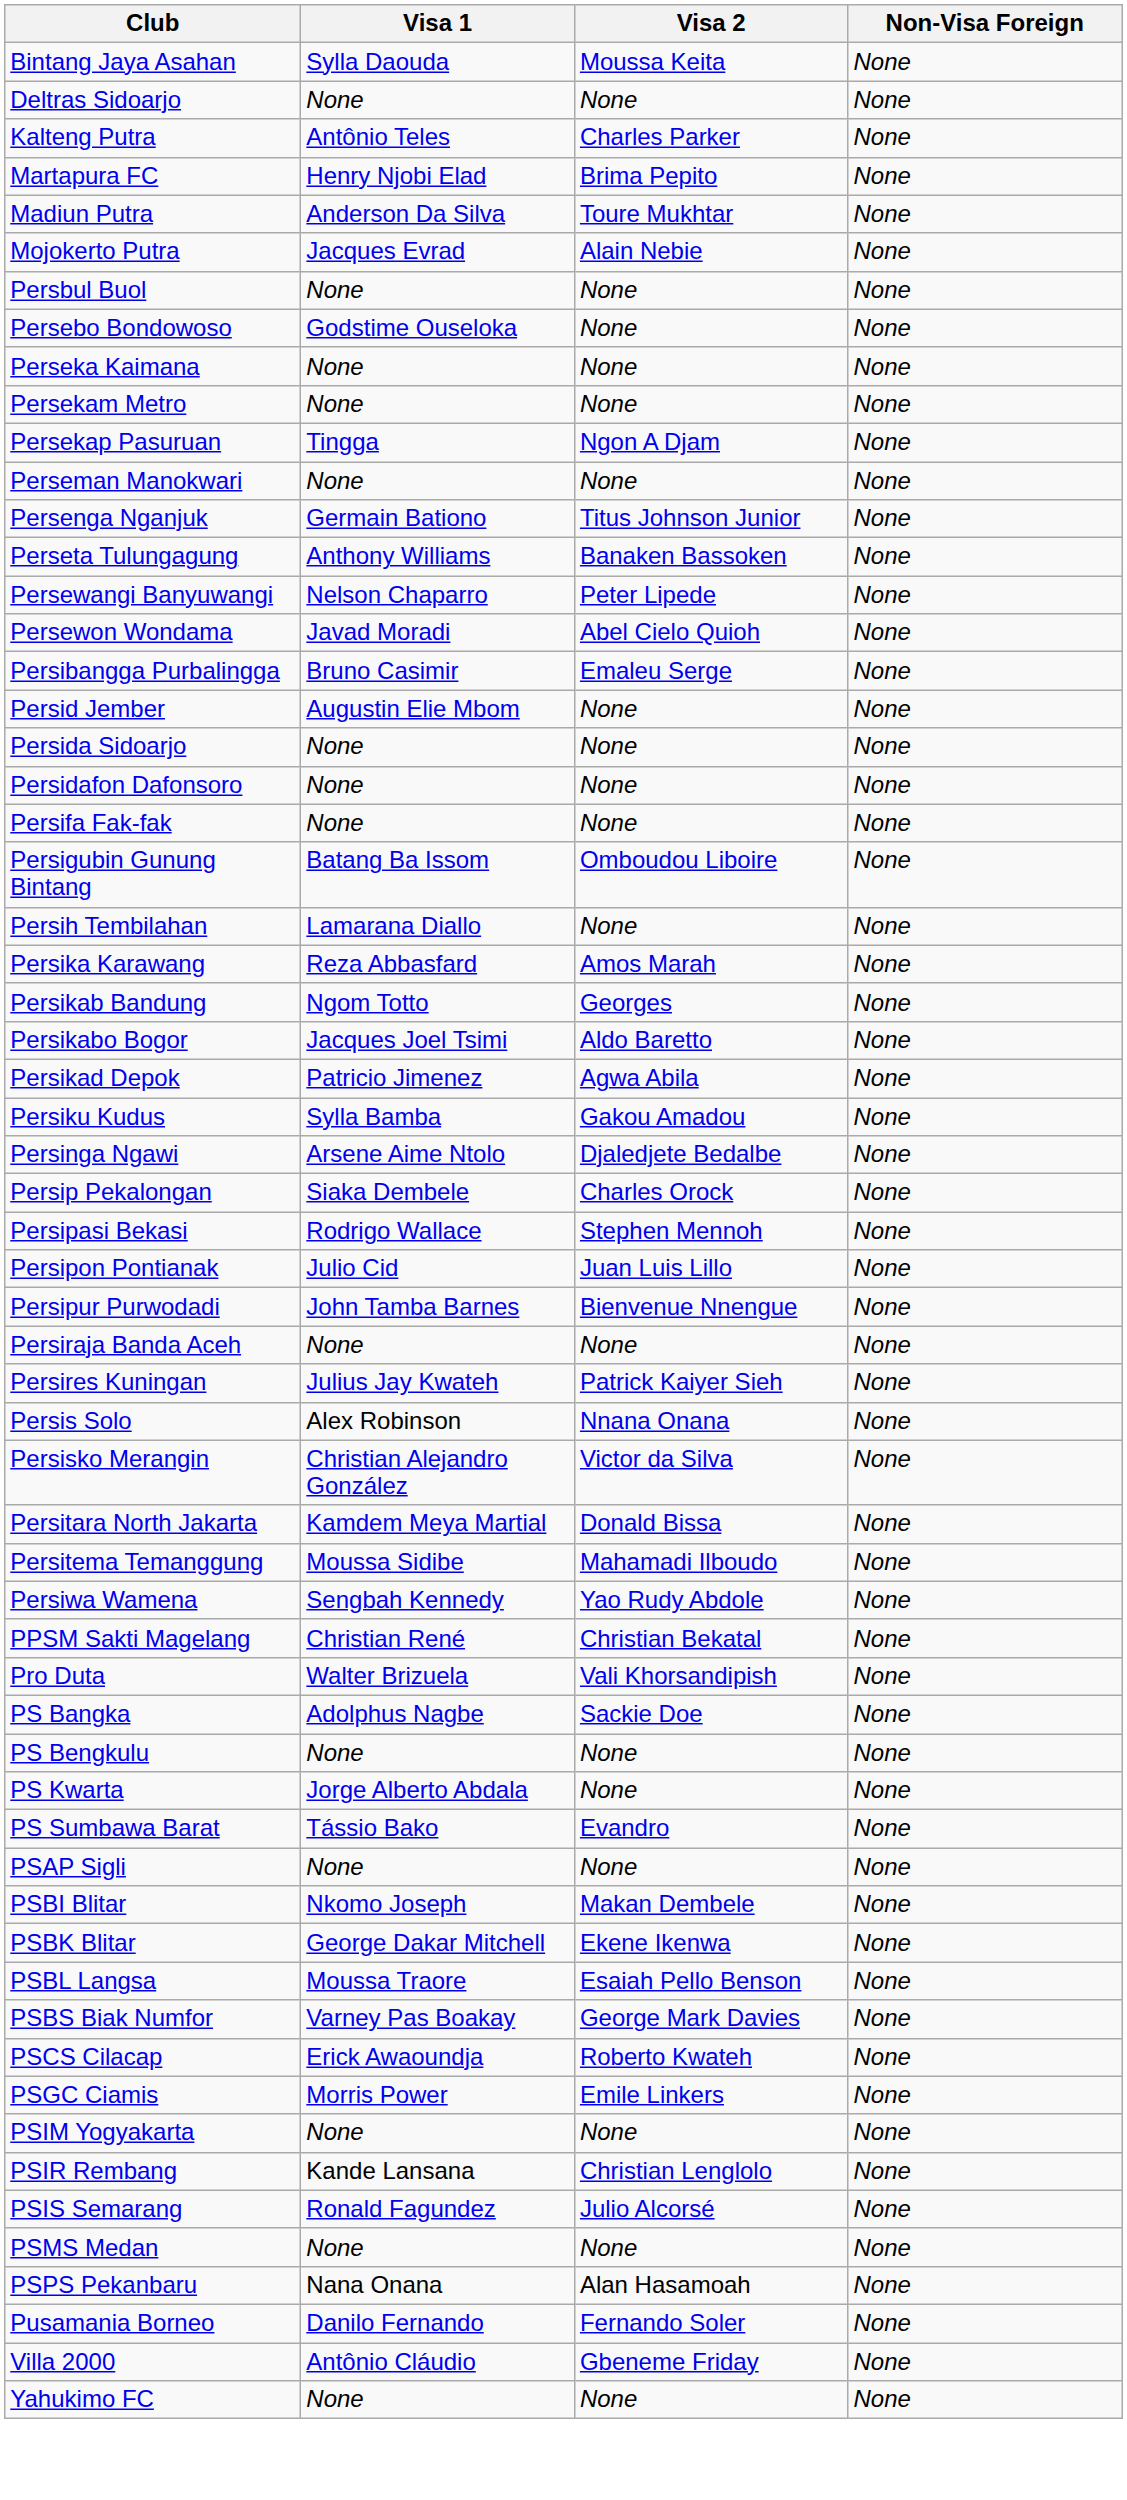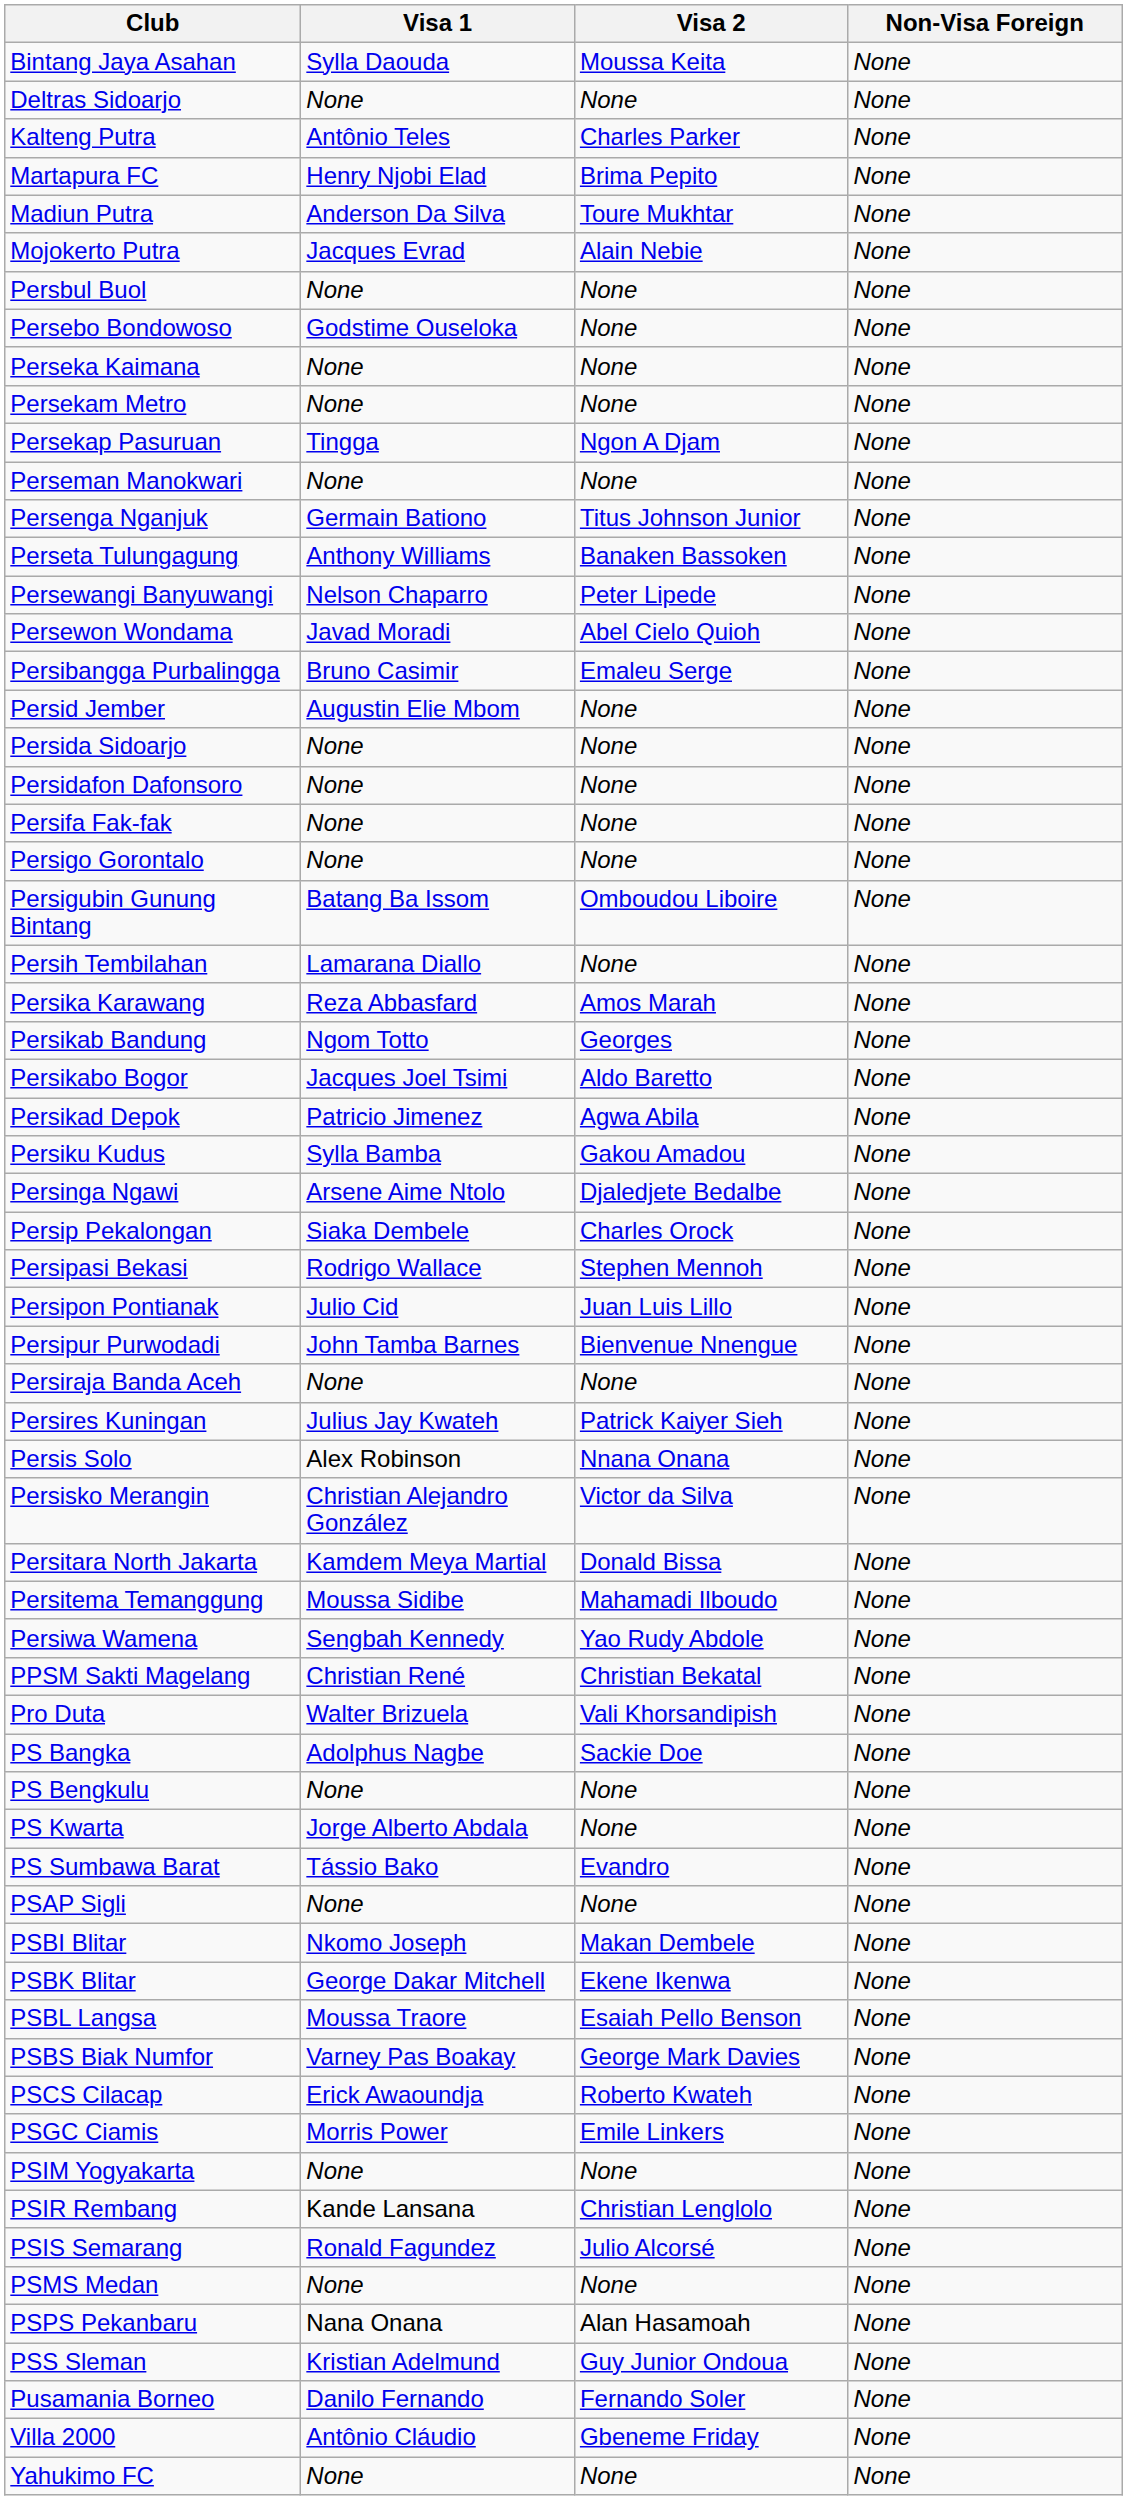 <table class="wikitable">
 <tr>
 <th style="width:190px;">Club</th>
 <th style="width:175px;">Visa 1</th>
 <th style="width:175px;">Visa 2</th>
 <th style="width:175px;">Non-Visa Foreign</th>
 </tr>
 <tr style="vertical-align:top;">
 <td><a href='#'>Bintang Jaya Asahan</a></td>
 <td> <a href='#'>Sylla Daouda</a></td>
 <td> <a href='#'>Moussa Keita</a></td>
 <td><em>None</em></td>
 </tr>
 <tr style="vertical-align:top;">
 <td><a href='#'>Deltras Sidoarjo</a></td>
 <td><em>None</em></td>
 <td><em>None</em></td>
 <td><em>None</em></td>
 </tr>
 <tr style="vertical-align:top;">
 <td><a href='#'>Kalteng Putra</a></td>
 <td> <a href='#'>Antônio Teles</a></td>
 <td> <a href='#'>Charles Parker</a></td>
 <td><em>None</em></td>
 </tr>
 <tr style="vertical-align:top;">
 <td><a href='#'>Martapura FC</a></td>
 <td> <a href='#'>Henry Njobi Elad</a></td>
 <td> <a href='#'>Brima Pepito</a></td>
 <td><em>None</em></td>
 </tr>
 <tr style="vertical-align:top;">
 <td><a href='#'>Madiun Putra</a></td>
 <td> <a href='#'>Anderson Da Silva</a></td>
 <td> <a href='#'>Toure Mukhtar</a></td>
 <td><em>None</em></td>
 </tr>
 <tr style="vertical-align:top;">
 <td><a href='#'>Mojokerto Putra</a></td>
 <td> <a href='#'>Jacques Evrad</a></td>
 <td> <a href='#'>Alain Nebie</a></td>
 <td><em>None</em></td>
 </tr>
 <tr style="vertical-align:top;">
 <td><a href='#'>Persbul Buol</a></td>
 <td><em>None</em></td>
 <td><em>None</em></td>
 <td><em>None</em></td>
 </tr>
 <tr style="vertical-align:top;">
 <td><a href='#'>Persebo Bondowoso</a></td>
 <td> <a href='#'>Godstime Ouseloka</a></td>
 <td><em>None</em></td>
 <td><em>None</em></td>
 </tr>
 <tr style="vertical-align:top;">
 <td><a href='#'>Perseka Kaimana</a></td>
 <td><em>None</em></td>
 <td><em>None</em></td>
 <td><em>None</em></td>
 </tr>
 <tr style="vertical-align:top;">
 <td><a href='#'>Persekam Metro</a></td>
 <td><em>None</em></td>
 <td><em>None</em></td>
 <td><em>None</em></td>
 </tr>
 <tr style="vertical-align:top;">
 <td><a href='#'>Persekap Pasuruan</a></td>
 <td> <a href='#'>Tingga</a></td>
 <td> <a href='#'>Ngon A Djam</a></td>
 <td><em>None</em></td>
 </tr>
 <tr style="vertical-align:top;">
 <td><a href='#'>Perseman Manokwari</a></td>
 <td><em>None</em></td>
 <td><em>None</em></td>
 <td><em>None</em></td>
 </tr>
 <tr style="vertical-align:top;">
 <td><a href='#'>Persenga Nganjuk</a></td>
 <td> <a href='#'>Germain Bationo</a></td>
 <td> <a href='#'>Titus Johnson Junior</a></td>
 <td><em>None</em></td>
 </tr>
 <tr style="vertical-align:top;">
 <td><a href='#'>Perseta Tulungagung</a></td>
 <td> <a href='#'>Anthony Williams</a></td>
 <td> <a href='#'>Banaken Bassoken</a></td>
 <td><em>None</em></td>
 </tr>
 <tr style="vertical-align:top;">
 <td><a href='#'>Persewangi Banyuwangi</a></td>
 <td> <a href='#'>Nelson Chaparro</a></td>
 <td> <a href='#'>Peter Lipede</a></td>
 <td><em>None</em></td>
 </tr>
 <tr style="vertical-align:top;">
 <td><a href='#'>Persewon Wondama</a></td>
 <td> <a href='#'>Javad Moradi</a></td>
 <td> <a href='#'>Abel Cielo Quioh</a></td>
 <td><em>None</em></td>
 </tr>
 <tr style="vertical-align:top;">
 <td><a href='#'>Persibangga Purbalingga</a></td>
 <td> <a href='#'>Bruno Casimir</a></td>
 <td> <a href='#'>Emaleu Serge</a></td>
 <td><em>None</em></td>
 </tr>
 <tr style="vertical-align:top;">
 <td><a href='#'>Persid Jember</a></td>
 <td> <a href='#'>Augustin Elie Mbom</a></td>
 <td><em>None</em></td>
 <td><em>None</em></td>
 </tr>
 <tr style="vertical-align:top;">
 <td><a href='#'>Persida Sidoarjo</a></td>
 <td><em>None</em></td>
 <td><em>None</em></td>
 <td><em>None</em></td>
 </tr>
 <tr style="vertical-align:top;">
 <td><a href='#'>Persidafon Dafonsoro</a></td>
 <td><em>None</em></td>
 <td><em>None</em></td>
 <td><em>None</em></td>
 </tr>
 <tr style="vertical-align:top;">
 <td><a href='#'>Persifa Fak-fak</a></td>
+<td><em>None</em></td>
+<td><em>None</em></td>
+<td><em>None</em></td>
+</tr>
+<tr style="vertical-align:top;">
+<td><a href='#'>Persigo Gorontalo</a></td>
 <td><em>None</em></td>
 <td><em>None</em></td>
 <td><em>None</em></td>
 </tr>
 <tr style="vertical-align:top;">
 <td><a href='#'>Persigubin Gunung Bintang</a></td>
 <td> <a href='#'>Batang Ba Issom</a></td>
 <td> <a href='#'>Omboudou Liboire</a></td>
 <td><em>None</em></td>
 </tr>
 <tr style="vertical-align:top;">
 <td><a href='#'>Persih Tembilahan</a></td>
 <td> <a href='#'>Lamarana Diallo</a></td>
 <td><em>None</em></td>
 <td><em>None</em></td>
 </tr>
 <tr style="vertical-align:top;">
 <td><a href='#'>Persika Karawang</a></td>
 <td> <a href='#'>Reza Abbasfard</a></td>
 <td> <a href='#'>Amos Marah</a></td>
 <td><em>None</em></td>
 </tr>
 <tr style="vertical-align:top;">
 <td><a href='#'>Persikab Bandung</a></td>
 <td> <a href='#'>Ngom Totto</a></td>
 <td> <a href='#'>Georges</a></td>
 <td><em>None</em></td>
 </tr>
 <tr style="vertical-align:top;">
 <td><a href='#'>Persikabo Bogor</a></td>
 <td> <a href='#'>Jacques Joel Tsimi</a></td>
 <td> <a href='#'>Aldo Baretto</a></td>
 <td><em>None</em></td>
 </tr>
 <tr style="vertical-align:top;">
 <td><a href='#'>Persikad Depok</a></td>
 <td> <a href='#'>Patricio Jimenez</a></td>
 <td> <a href='#'>Agwa Abila</a></td>
 <td><em>None</em></td>
 </tr>
 <tr style="vertical-align:top;">
 <td><a href='#'>Persiku Kudus</a></td>
 <td> <a href='#'>Sylla Bamba</a></td>
 <td> <a href='#'>Gakou Amadou</a></td>
 <td><em>None</em></td>
 </tr>
 <tr style="vertical-align:top;">
 <td><a href='#'>Persinga Ngawi</a></td>
 <td> <a href='#'>Arsene Aime Ntolo</a></td>
 <td> <a href='#'>Djaledjete Bedalbe</a></td>
 <td><em>None</em></td>
 </tr>
 <tr style="vertical-align:top;">
 <td><a href='#'>Persip Pekalongan</a></td>
 <td> <a href='#'>Siaka Dembele</a></td>
 <td> <a href='#'>Charles Orock</a></td>
 <td><em>None</em></td>
 </tr>
 <tr style="vertical-align:top;">
 <td><a href='#'>Persipasi Bekasi</a></td>
 <td> <a href='#'>Rodrigo Wallace</a></td>
 <td> <a href='#'>Stephen Mennoh</a></td>
 <td><em>None</em></td>
 </tr>
 <tr style="vertical-align:top;">
 <td><a href='#'>Persipon Pontianak</a></td>
 <td> <a href='#'>Julio Cid</a></td>
 <td> <a href='#'>Juan Luis Lillo</a></td>
 <td><em>None</em></td>
 </tr>
 <tr style="vertical-align:top;">
 <td><a href='#'>Persipur Purwodadi</a></td>
 <td> <a href='#'>John Tamba Barnes</a></td>
 <td> <a href='#'>Bienvenue Nnengue</a></td>
 <td><em>None</em></td>
 </tr>
 <tr style="vertical-align:top;">
 <td><a href='#'>Persiraja Banda Aceh</a></td>
 <td><em>None</em></td>
 <td><em>None</em></td>
 <td><em>None</em></td>
 </tr>
 <tr style="vertical-align:top;">
 <td><a href='#'>Persires Kuningan</a></td>
 <td> <a href='#'>Julius Jay Kwateh</a></td>
 <td> <a href='#'>Patrick Kaiyer Sieh</a></td>
 <td><em>None</em></td>
 </tr>
 <tr style="vertical-align:top;">
 <td><a href='#'>Persis Solo</a></td>
 <td> Alex Robinson</td>
 <td> <a href='#'>Nnana Onana</a></td>
 <td><em>None</em></td>
 </tr>
 <tr style="vertical-align:top;">
 <td><a href='#'>Persisko Merangin</a> </td>
 <td> <a href='#'>Christian Alejandro González</a></td>
 <td> <a href='#'>Victor da Silva</a></td>
 <td><em>None</em></td>
 </tr>
 <tr style="vertical-align:top;">
 <td><a href='#'>Persitara North Jakarta</a></td>
 <td> <a href='#'>Kamdem Meya Martial</a></td>
 <td> <a href='#'>Donald Bissa</a></td>
 <td><em>None</em></td>
 </tr>
 <tr style="vertical-align:top;">
 <td><a href='#'>Persitema Temanggung</a></td>
 <td> <a href='#'>Moussa Sidibe</a></td>
 <td> <a href='#'>Mahamadi Ilboudo</a></td>
 <td><em>None</em></td>
 </tr>
 <tr style="vertical-align:top;">
 <td><a href='#'>Persiwa Wamena</a></td>
 <td> <a href='#'>Sengbah Kennedy</a></td>
 <td> <a href='#'>Yao Rudy Abdole</a></td>
 <td><em>None</em></td>
 </tr>
 <tr style="vertical-align:top;">
 <td><a href='#'>PPSM Sakti Magelang</a></td>
 <td> <a href='#'>Christian René</a></td>
 <td> <a href='#'>Christian Bekatal</a></td>
 <td><em>None</em></td>
 </tr>
 <tr style="vertical-align:top;">
 <td><a href='#'>Pro Duta</a></td>
 <td> <a href='#'>Walter Brizuela</a></td>
 <td> <a href='#'>Vali Khorsandipish</a></td>
 <td><em>None</em></td>
 </tr>
 <tr style="vertical-align:top;">
 <td><a href='#'>PS Bangka</a></td>
 <td> <a href='#'>Adolphus Nagbe</a></td>
 <td> <a href='#'>Sackie Doe</a></td>
 <td><em>None</em></td>
 </tr>
 <tr style="vertical-align:top;">
 <td><a href='#'>PS Bengkulu</a></td>
 <td><em>None</em></td>
 <td><em>None</em></td>
 <td><em>None</em></td>
 </tr>
 <tr style="vertical-align:top;">
 <td><a href='#'>PS Kwarta</a></td>
 <td> <a href='#'>Jorge Alberto Abdala</a></td>
 <td><em>None</em></td>
 <td><em>None</em></td>
 </tr>
 <tr style="vertical-align:top;">
 <td><a href='#'>PS Sumbawa Barat</a></td>
 <td> <a href='#'>Tássio Bako</a></td>
 <td> <a href='#'>Evandro</a></td>
 <td><em>None</em></td>
 </tr>
 <tr style="vertical-align:top;">
 <td><a href='#'>PSAP Sigli</a></td>
 <td><em>None</em></td>
 <td><em>None</em></td>
 <td><em>None</em></td>
 </tr>
 <tr style="vertical-align:top;">
 <td><a href='#'>PSBI Blitar</a></td>
 <td> <a href='#'>Nkomo Joseph</a></td>
 <td> <a href='#'>Makan Dembele</a></td>
 <td><em>None</em></td>
 </tr>
 <tr style="vertical-align:top;">
 <td><a href='#'>PSBK Blitar</a></td>
 <td> <a href='#'>George Dakar Mitchell</a></td>
 <td> <a href='#'>Ekene Ikenwa</a></td>
 <td><em>None</em></td>
 </tr>
 <tr style="vertical-align:top;">
 <td><a href='#'>PSBL Langsa</a></td>
 <td> <a href='#'>Moussa Traore</a></td>
 <td> <a href='#'>Esaiah Pello Benson</a></td>
 <td><em>None</em></td>
 </tr>
 <tr style="vertical-align:top;">
 <td><a href='#'>PSBS Biak Numfor</a> </td>
 <td> <a href='#'>Varney Pas Boakay</a></td>
 <td> <a href='#'>George Mark Davies</a></td>
 <td><em>None</em></td>
 </tr>
 <tr style="vertical-align:top;">
 <td><a href='#'>PSCS Cilacap</a></td>
 <td> <a href='#'>Erick Awaoundja</a></td>
 <td> <a href='#'>Roberto Kwateh</a></td>
 <td><em>None</em></td>
 </tr>
 <tr style="vertical-align:top;">
 <td><a href='#'>PSGC Ciamis</a></td>
 <td> <a href='#'>Morris Power</a></td>
 <td> <a href='#'>Emile Linkers</a></td>
 <td><em>None</em></td>
 </tr>
 <tr style="vertical-align:top;">
 <td><a href='#'>PSIM Yogyakarta</a></td>
 <td><em>None</em></td>
 <td><em>None</em></td>
 <td><em>None</em></td>
 </tr>
 <tr style="vertical-align:top;">
 <td><a href='#'>PSIR Rembang</a></td>
 <td> Kande Lansana</td>
 <td> <a href='#'>Christian Lenglolo</a></td>
 <td><em>None</em></td>
 </tr>
 <tr style="vertical-align:top;">
 <td><a href='#'>PSIS Semarang</a></td>
 <td> <a href='#'>Ronald Fagundez</a></td>
 <td> <a href='#'>Julio Alcorsé</a></td>
 <td><em>None</em></td>
 </tr>
 <tr style="vertical-align:top;">
 <td><a href='#'>PSMS Medan</a></td>
 <td><em>None</em></td>
 <td><em>None</em></td>
 <td><em>None</em></td>
 </tr>
 <tr style="vertical-align:top;">
 <td><a href='#'>PSPS Pekanbaru</a></td>
 <td> Nana Onana</td>
 <td> Alan Hasamoah</td>
 <td><em>None</em></td>
 </tr>
 <tr style="vertical-align:top;">
+<td><a href='#'>PSS Sleman</a></td>
+<td> <a href='#'>Kristian Adelmund</a></td>
+<td> <a href='#'>Guy Junior Ondoua</a></td>
+<td><em>None</em></td>
+</tr>
+<tr style="vertical-align:top;">
 <td><a href='#'>Pusamania Borneo</a></td>
 <td> <a href='#'>Danilo Fernando</a></td>
 <td> <a href='#'>Fernando Soler</a></td>
 <td><em>None</em></td>
 </tr>
 <tr style="vertical-align:top;">
 <td><a href='#'>Villa 2000</a></td>
 <td> <a href='#'>Antônio Cláudio</a></td>
 <td> <a href='#'>Gbeneme Friday</a></td>
 <td><em>None</em></td>
 </tr>
 <tr style="vertical-align:top;">
 <td><a href='#'>Yahukimo FC</a></td>
 <td><em>None</em></td>
 <td><em>None</em></td>
 <td><em>None</em></td>
 </tr>
 </table>
